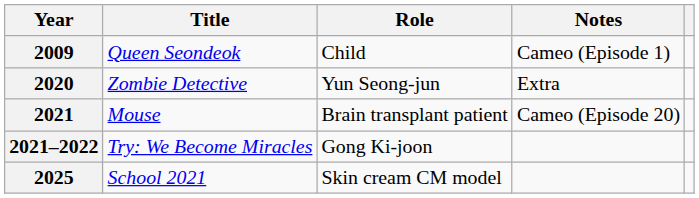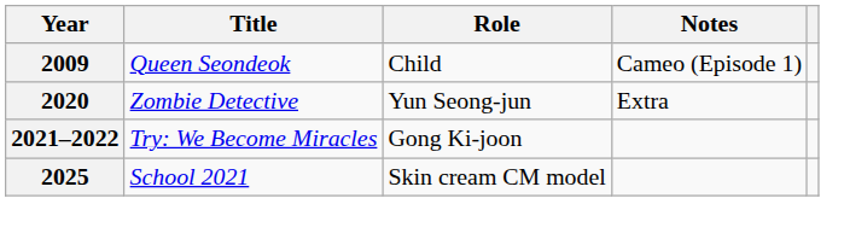 <table class="wikitable plainrowheaders sortable">
 <tr>
 <th scope="col">Year</th>
 <th scope="col">Title</th>
 <th scope="col">Role</th>
 <th scope="col">Notes</th>
 <th scope="col" class="unsortable"></th>
 </tr>
 <tr>
 <th scope="row">2009</th>
 <td><em><a href='#'>Queen Seondeok</a></em></td>
 <td>Child</td>
 <td>Cameo (Episode 1)</td>
 <td style="text-align:center"></td>
 </tr>
 <tr>
 <th scope="row">2020</th>
 <td><em><a href='#'>Zombie Detective</a></em></td>
 <td>Yun Seong-jun</td>
 <td>Extra</td>
 <td style="text-align:center"></td>
 </tr>
 <tr>
-<th scope="row">2021</th>
-<td><em><a href='#'>Mouse</a></em></td>
-<td>Brain transplant patient</td>
-<td>Cameo (Episode 20)</td>
-<td style="text-align:center"></td>
-</tr>
-<tr>
 <th scope="row">2021–2022</th>
 <td><a href='#'><em>Try: We Become Miracles</em></a></td>
 <td>Gong Ki-joon</td>
 <td></td>
 <td style="text-align:center"></td>
 </tr>
 <tr>
 <th scope="row">2025</th>
 <td><em><a href='#'>School 2021</a></em></td>
 <td>Skin cream CM model</td>
 <td></td>
 <td style="text-align:center"></td>
 </tr>
 </table>
